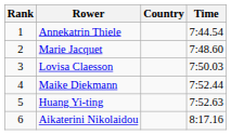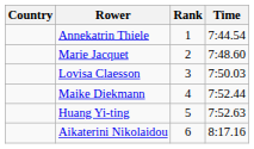 <table class="wikitable" style="text-align:center">
 <tr>
+<th>Country</th>
+<th>Rower</th>
 <th>Rank</th>
-<th>Rower</th>
-<th>Country</th>
 <th>Time</th>
 </tr>
 <tr>
+<td align="left"></td>
+<td align="left"><a href='#'>Annekatrin Thiele</a></td>
 <td>1</td>
-<td align="left"><a href='#'>Annekatrin Thiele</a></td>
-<td align="left"></td>
 <td>7:44.54</td>
 </tr>
 <tr>
+<td align="left"></td>
+<td align="left"><a href='#'>Marie Jacquet</a></td>
 <td>2</td>
-<td align="left"><a href='#'>Marie Jacquet</a></td>
-<td align="left"></td>
 <td>7:48.60</td>
 </tr>
 <tr>
+<td align="left"></td>
+<td align="left"><a href='#'>Lovisa Claesson</a></td>
 <td>3</td>
-<td align="left"><a href='#'>Lovisa Claesson</a></td>
-<td align="left"></td>
 <td>7:50.03</td>
 </tr>
 <tr>
+<td align="left"></td>
+<td align="left"><a href='#'>Maike Diekmann</a></td>
 <td>4</td>
-<td align="left"><a href='#'>Maike Diekmann</a></td>
-<td align="left"></td>
 <td>7:52.44</td>
 </tr>
 <tr>
+<td align="left"></td>
+<td align="left"><a href='#'>Huang Yi-ting</a></td>
 <td>5</td>
-<td align="left"><a href='#'>Huang Yi-ting</a></td>
-<td align="left"></td>
 <td>7:52.63</td>
 </tr>
 <tr>
+<td align="left"></td>
+<td align="left"><a href='#'>Aikaterini Nikolaidou</a></td>
 <td>6</td>
-<td align="left"><a href='#'>Aikaterini Nikolaidou</a></td>
-<td align="left"></td>
 <td>8:17.16</td>
 </tr>
 </table>
